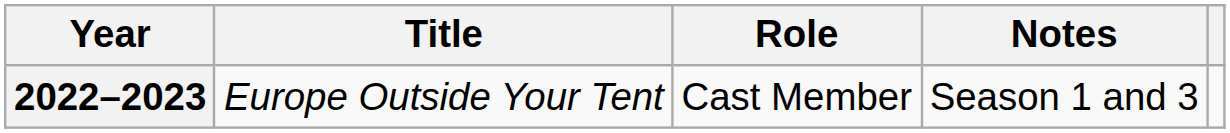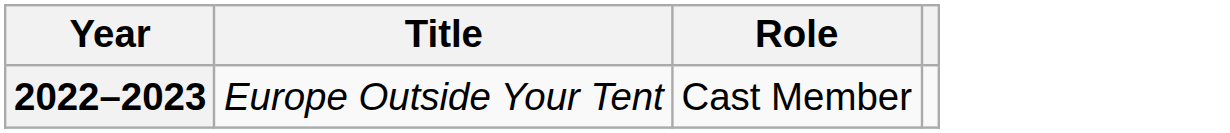 <table class="wikitable plainrowheaders">
 <tr>
 <th scope="col">Year</th>
 <th scope="col">Title</th>
 <th scope="col">Role</th>
-<th>Notes</th>
 <th scope="col" class="unsortable"></th>
 </tr>
 <tr>
 <th scope="row">2022–2023</th>
 <td><em>Europe Outside Your Tent</em></td>
 <td>Cast Member</td>
-<td>Season 1 and 3</td>
 <td style="text-align:center"></td>
 </tr>
 </table>
